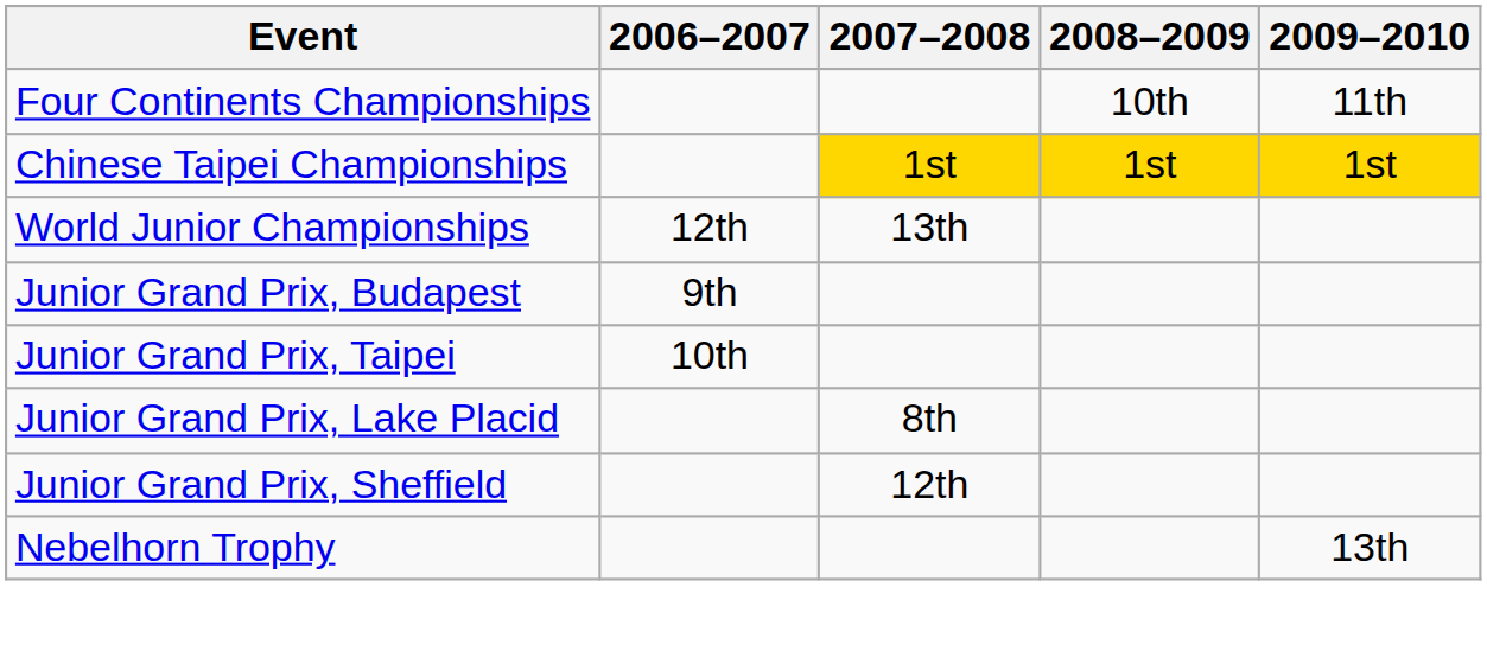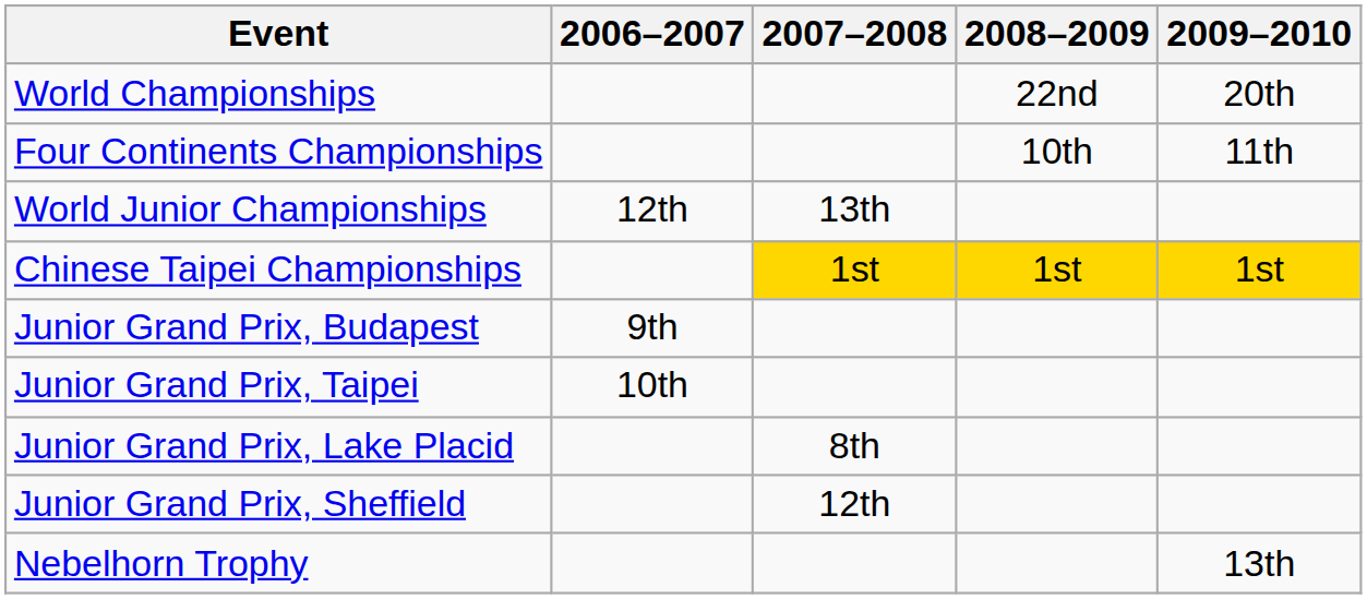 <table class="wikitable" style="text-align:center">
 <tr>
 <th>Event</th>
 <th>2006–2007</th>
 <th>2007–2008</th>
 <th>2008–2009</th>
 <th>2009–2010</th>
 </tr>
 <tr>
+<td align=left><a href='#'>World Championships</a></td>
+<td></td>
+<td></td>
+<td>22nd</td>
+<td>20th</td>
+</tr>
+<tr>
 <td align=left><a href='#'>Four Continents Championships</a></td>
 <td></td>
 <td></td>
 <td>10th</td>
 <td>11th</td>
 </tr>
 <tr>
+<td align=left><a href='#'>World Junior Championships</a></td>
+<td>12th</td>
+<td>13th</td>
+<td></td>
+<td></td>
+</tr>
+<tr>
 <td align=left><a href='#'>Chinese Taipei Championships</a></td>
 <td></td>
 <td bgcolor=gold>1st</td>
 <td bgcolor=gold>1st</td>
 <td bgcolor=gold>1st</td>
-</tr>
-<tr>
-<td align=left><a href='#'>World Junior Championships</a></td>
-<td>12th</td>
-<td>13th</td>
-<td></td>
-<td></td>
 </tr>
 <tr>
 <td align=left><a href='#'>Junior Grand Prix, Budapest</a></td>
 <td>9th</td>
 <td></td>
 <td></td>
 <td></td>
 </tr>
 <tr>
 <td align=left><a href='#'>Junior Grand Prix, Taipei</a></td>
 <td>10th</td>
 <td></td>
 <td></td>
 <td></td>
 </tr>
 <tr>
 <td align=left><a href='#'>Junior Grand Prix, Lake Placid</a></td>
 <td></td>
 <td>8th</td>
 <td></td>
 <td></td>
 </tr>
 <tr>
 <td align=left><a href='#'>Junior Grand Prix, Sheffield</a></td>
 <td></td>
 <td>12th</td>
 <td></td>
 <td></td>
 </tr>
 <tr>
 <td align=left><a href='#'>Nebelhorn Trophy</a></td>
 <td></td>
 <td></td>
 <td></td>
 <td>13th</td>
 </tr>
 </table>
